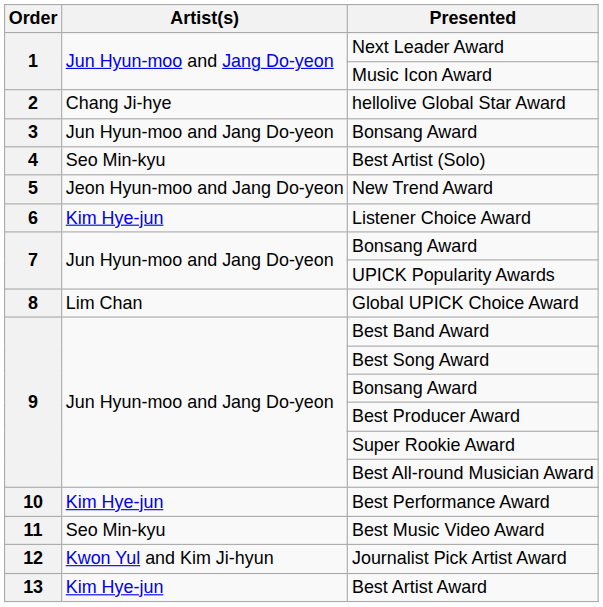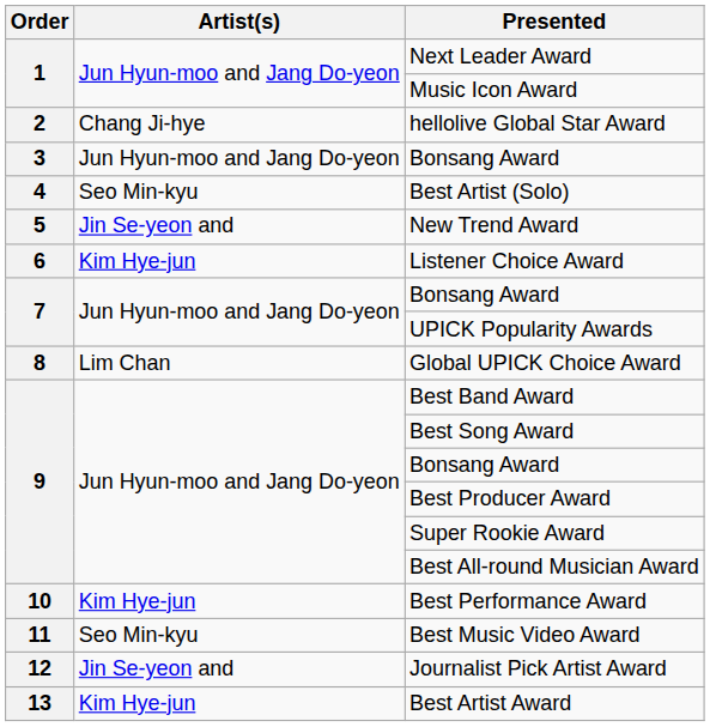 <table class="wikitable plainrowheaders">
 <tr>
 <th scope="col">Order</th>
 <th scope="col">Artist(s)</th>
 <th scope="col">Presented</th>
 </tr>
 <tr>
 <th scope="row" rowspan="2">1</th>
 <td rowspan="2"><a href='#'>Jun Hyun-moo</a> and <a href='#'>Jang Do-yeon</a></td>
 <td>Next Leader Award</td>
 </tr>
 <tr>
 <td>Music Icon Award</td>
 </tr>
 <tr>
 <th scope="row">2</th>
 <td>Chang Ji-hye </td>
 <td>hellolive Global Star Award</td>
 </tr>
 <tr>
 <th scope="row">3</th>
 <td>Jun Hyun-moo and Jang Do-yeon</td>
 <td>Bonsang Award</td>
 </tr>
 <tr>
 <th scope="row">4</th>
 <td>Seo Min-kyu </td>
 <td>Best Artist (Solo)</td>
 </tr>
 <tr>
 <th scope="row">5</th>
-<td>Jeon Hyun-moo and Jang Do-yeon</td>
+<td><a href='#'>Jin Se-yeon</a> and</td>
 <td>New Trend Award</td>
 </tr>
 <tr>
 <th scope="row">6</th>
 <td><a href='#'>Kim Hye-jun</a></td>
 <td>Listener Choice Award</td>
 </tr>
 <tr>
 <th scope="row" rowspan="2">7</th>
 <td rowspan="2">Jun Hyun-moo and Jang Do-yeon</td>
 <td>Bonsang Award</td>
 </tr>
 <tr>
 <td>UPICK Popularity Awards</td>
 </tr>
 <tr>
 <th scope="row">8</th>
 <td>Lim Chan </td>
 <td>Global UPICK Choice Award</td>
 </tr>
 <tr>
 <th scope="row" rowspan="6">9</th>
 <td rowspan="6">Jun Hyun-moo and Jang Do-yeon</td>
 <td>Best Band Award</td>
 </tr>
 <tr>
 <td>Best Song Award</td>
 </tr>
 <tr>
 <td>Bonsang Award</td>
 </tr>
 <tr>
 <td>Best Producer Award</td>
 </tr>
 <tr>
 <td>Super Rookie Award</td>
 </tr>
 <tr>
 <td>Best All-round Musician Award</td>
 </tr>
 <tr>
 <th scope="row">10</th>
 <td><a href='#'>Kim Hye-jun</a></td>
 <td>Best Performance Award</td>
 </tr>
 <tr>
 <th scope="row">11</th>
 <td>Seo Min-kyu </td>
 <td>Best Music Video Award</td>
 </tr>
 <tr>
 <th scope="row">12</th>
-<td><a href='#'>Kwon Yul</a> and Kim Ji-hyun </td>
+<td><a href='#'>Jin Se-yeon</a> and</td>
 <td>Journalist Pick Artist Award</td>
 </tr>
 <tr>
 <th scope="row">13</th>
 <td><a href='#'>Kim Hye-jun</a></td>
 <td>Best Artist Award</td>
 </tr>
 </table>
